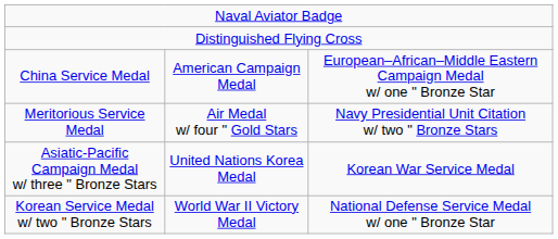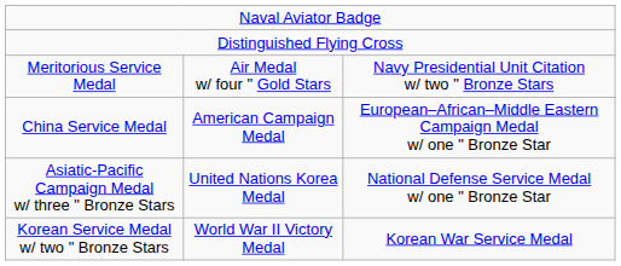 <table class="wikitable" style="margin:1em auto; text-align:center;">
 <tr>
 <td colspan="3"><a href='#'>Naval Aviator Badge</a></td>
 </tr>
 <tr>
 <td colspan="3"><a href='#'>Distinguished Flying Cross</a></td>
 </tr>
 <tr>
+<td><a href='#'>Meritorious Service Medal</a></td>
+<td><a href='#'>Air Medal</a><br>w/ four " <a href='#'>Gold Stars</a></td>
+<td><a href='#'>Navy Presidential Unit Citation</a><br>w/ two " <a href='#'>Bronze Stars</a></td>
+</tr>
+<tr>
 <td><a href='#'>China Service Medal</a></td>
 <td><a href='#'>American Campaign Medal</a></td>
 <td><a href='#'>European–African–Middle Eastern Campaign Medal</a><br>w/ one " Bronze Star</td>
 </tr>
 <tr>
-<td><a href='#'>Meritorious Service Medal</a></td>
-<td><a href='#'>Air Medal</a><br>w/ four " <a href='#'>Gold Stars</a></td>
-<td><a href='#'>Navy Presidential Unit Citation</a><br>w/ two " <a href='#'>Bronze Stars</a></td>
-</tr>
-<tr>
 <td><a href='#'>Asiatic-Pacific Campaign Medal</a><br>w/ three " Bronze Stars</td>
 <td><a href='#'>United Nations Korea Medal</a></td>
-<td><a href='#'>Korean War Service Medal</a></td>
+<td><a href='#'>National Defense Service Medal</a><br>w/ one " Bronze Star</td>
 </tr>
 <tr>
 <td><a href='#'>Korean Service Medal</a><br>w/ two " Bronze Stars</td>
 <td><a href='#'>World War II Victory Medal</a></td>
-<td><a href='#'>National Defense Service Medal</a><br>w/ one " Bronze Star</td>
+<td><a href='#'>Korean War Service Medal</a></td>
 </tr>
 </table>
